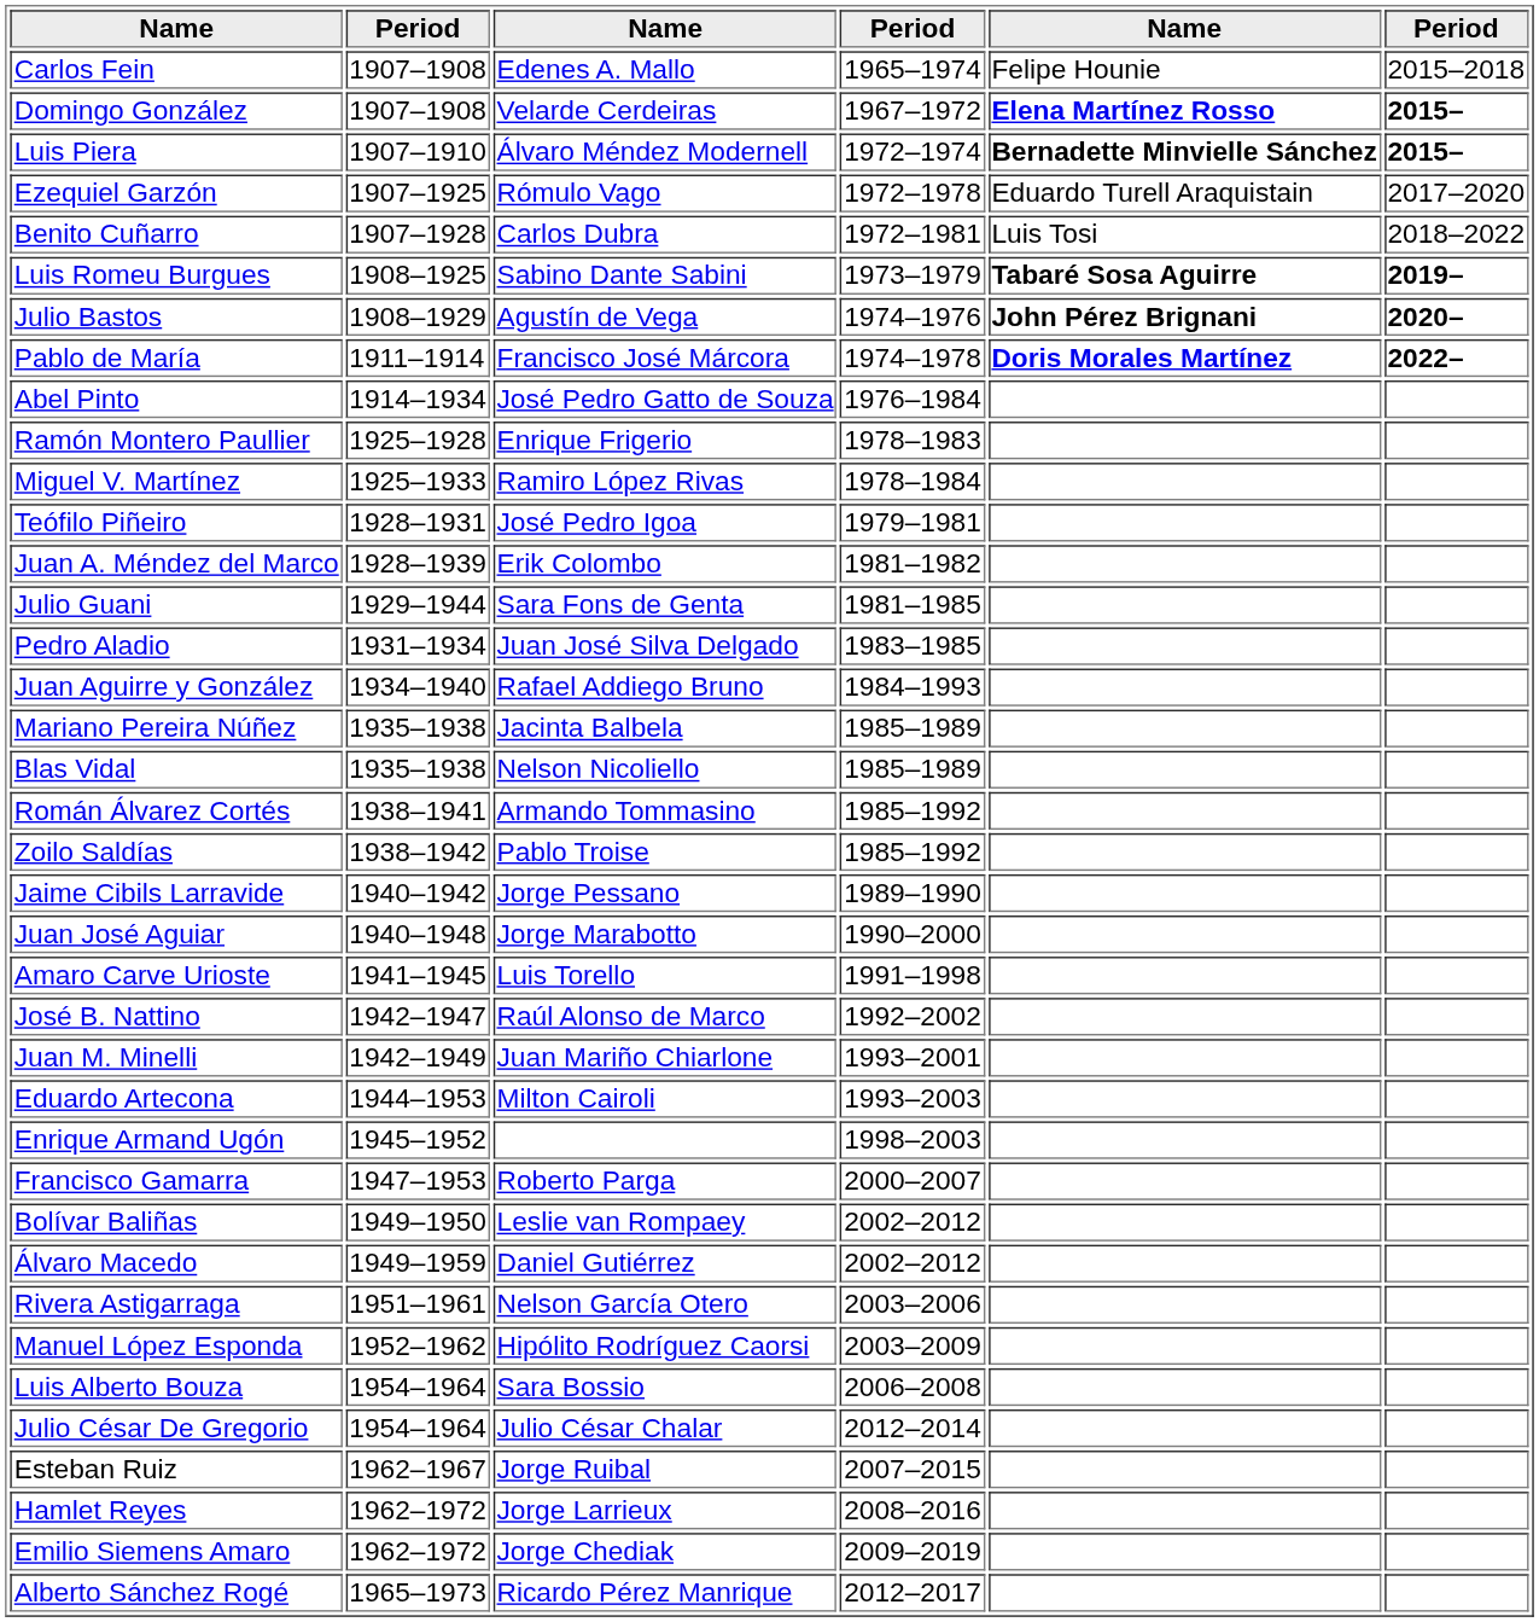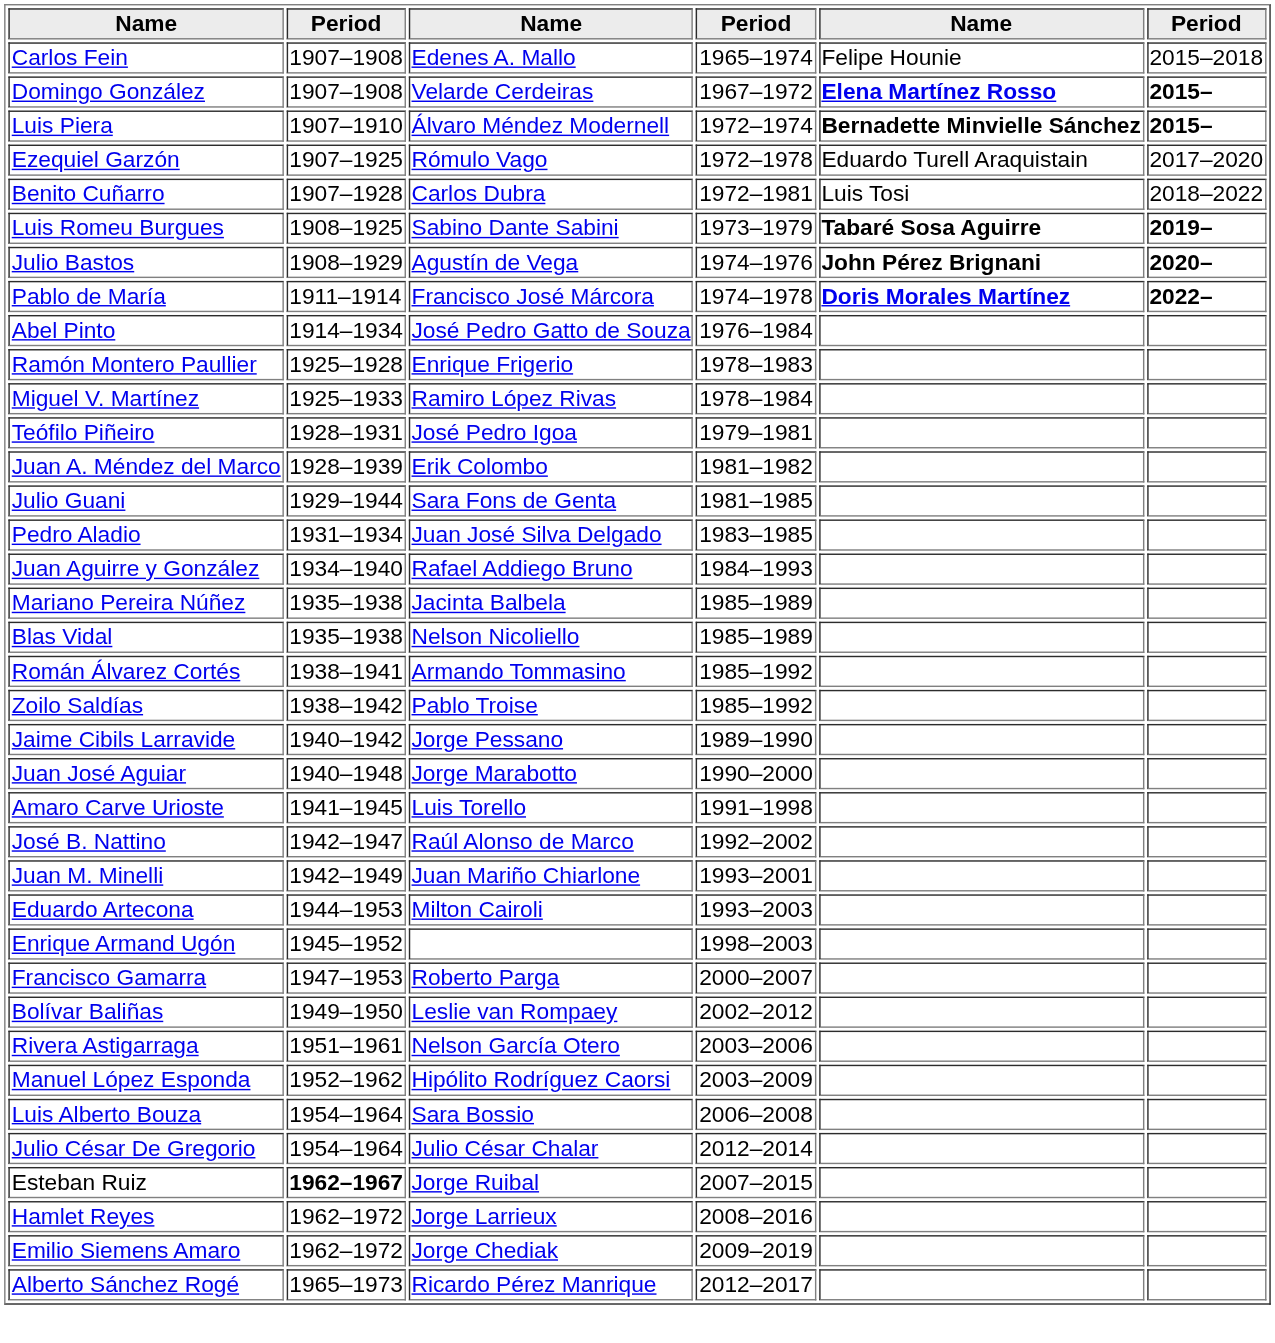 <table border="1" align="center">
 <tr bgcolor="#ececec">
 <th>Name</th>
 <th>Period</th>
 <th>Name</th>
 <th>Period</th>
 <th>Name</th>
 <th>Period</th>
 </tr>
 <tr>
 <td><a href='#'>Carlos Fein</a></td>
 <td>1907–1908</td>
 <td><a href='#'>Edenes A. Mallo</a></td>
 <td>1965–1974</td>
 <td>Felipe Hounie</td>
 <td>2015–2018</td>
 </tr>
 <tr>
 <td><a href='#'>Domingo González</a></td>
 <td>1907–1908</td>
 <td><a href='#'>Velarde Cerdeiras</a></td>
 <td>1967–1972</td>
 <td><strong><a href='#'>Elena Martínez Rosso</a></strong></td>
 <td><strong>2015–</strong></td>
 </tr>
 <tr>
 <td><a href='#'>Luis Piera</a></td>
 <td>1907–1910</td>
 <td><a href='#'>Álvaro Méndez Modernell</a></td>
 <td>1972–1974</td>
 <td><strong>Bernadette Minvielle Sánchez</strong></td>
 <td><strong>2015–</strong></td>
 </tr>
 <tr>
 <td><a href='#'>Ezequiel Garzón</a></td>
 <td>1907–1925</td>
 <td><a href='#'>Rómulo Vago</a></td>
 <td>1972–1978</td>
 <td>Eduardo Turell Araquistain</td>
 <td>2017–2020</td>
 </tr>
 <tr>
 <td><a href='#'>Benito Cuñarro</a></td>
 <td>1907–1928</td>
 <td><a href='#'>Carlos Dubra</a></td>
 <td>1972–1981</td>
 <td>Luis Tosi</td>
 <td>2018–2022</td>
 </tr>
 <tr>
 <td><a href='#'>Luis Romeu Burgues</a></td>
 <td>1908–1925</td>
 <td><a href='#'>Sabino Dante Sabini</a></td>
 <td>1973–1979</td>
 <td><strong>Tabaré Sosa Aguirre</strong></td>
 <td><strong>2019–</strong></td>
 </tr>
 <tr>
 <td><a href='#'>Julio Bastos</a></td>
 <td>1908–1929</td>
 <td><a href='#'>Agustín de Vega</a></td>
 <td>1974–1976</td>
 <td><strong>John Pérez Brignani</strong></td>
 <td><strong>2020–</strong></td>
 </tr>
 <tr>
 <td><a href='#'>Pablo de María</a></td>
 <td>1911–1914</td>
 <td><a href='#'>Francisco José Márcora</a></td>
 <td>1974–1978</td>
 <td><strong><a href='#'>Doris Morales Martínez</a></strong></td>
 <td><strong>2022–</strong></td>
 </tr>
 <tr>
 <td><a href='#'>Abel Pinto</a></td>
 <td>1914–1934</td>
 <td><a href='#'>José Pedro Gatto de Souza</a></td>
 <td>1976–1984</td>
 <td></td>
 <td></td>
 </tr>
 <tr>
 <td><a href='#'>Ramón Montero Paullier</a></td>
 <td>1925–1928</td>
 <td><a href='#'>Enrique Frigerio</a></td>
 <td>1978–1983</td>
 <td></td>
 <td></td>
 </tr>
 <tr>
 <td><a href='#'>Miguel V. Martínez</a></td>
 <td>1925–1933</td>
 <td><a href='#'>Ramiro López Rivas</a></td>
 <td>1978–1984</td>
 <td></td>
 <td></td>
 </tr>
 <tr>
 <td><a href='#'>Teófilo Piñeiro</a></td>
 <td>1928–1931</td>
 <td><a href='#'>José Pedro Igoa</a></td>
 <td>1979–1981</td>
 <td></td>
 <td></td>
 </tr>
 <tr>
 <td><a href='#'>Juan A. Méndez del Marco</a></td>
 <td>1928–1939</td>
 <td><a href='#'>Erik Colombo</a></td>
 <td>1981–1982</td>
 <td></td>
 <td></td>
 </tr>
 <tr>
 <td><a href='#'>Julio Guani</a></td>
 <td>1929–1944</td>
 <td><a href='#'>Sara Fons de Genta</a></td>
 <td>1981–1985</td>
 <td></td>
 <td></td>
 </tr>
 <tr>
 <td><a href='#'>Pedro Aladio</a></td>
 <td>1931–1934</td>
 <td><a href='#'>Juan José Silva Delgado</a></td>
 <td>1983–1985</td>
 <td></td>
 <td></td>
 </tr>
 <tr>
 <td><a href='#'>Juan Aguirre y González</a></td>
 <td>1934–1940</td>
 <td><a href='#'>Rafael Addiego Bruno</a></td>
 <td>1984–1993</td>
 <td></td>
 <td></td>
 </tr>
 <tr>
 <td><a href='#'>Mariano Pereira Núñez</a></td>
 <td>1935–1938</td>
 <td><a href='#'>Jacinta Balbela</a></td>
 <td>1985–1989</td>
 <td></td>
 <td></td>
 </tr>
 <tr>
 <td><a href='#'>Blas Vidal</a></td>
 <td>1935–1938</td>
 <td><a href='#'>Nelson Nicoliello</a></td>
 <td>1985–1989</td>
 <td></td>
 <td></td>
 </tr>
 <tr>
 <td><a href='#'>Román Álvarez Cortés</a></td>
 <td>1938–1941</td>
 <td><a href='#'>Armando Tommasino</a></td>
 <td>1985–1992</td>
 <td></td>
 <td></td>
 </tr>
 <tr>
 <td><a href='#'>Zoilo Saldías</a></td>
 <td>1938–1942</td>
 <td><a href='#'>Pablo Troise</a></td>
 <td>1985–1992</td>
 <td></td>
 <td></td>
 </tr>
 <tr>
 <td><a href='#'>Jaime Cibils Larravide</a></td>
 <td>1940–1942</td>
 <td><a href='#'>Jorge Pessano</a></td>
 <td>1989–1990</td>
 <td></td>
 <td></td>
 </tr>
 <tr>
 <td><a href='#'>Juan José Aguiar</a></td>
 <td>1940–1948</td>
 <td><a href='#'>Jorge Marabotto</a></td>
 <td>1990–2000</td>
 <td></td>
 <td></td>
 </tr>
 <tr>
 <td><a href='#'>Amaro Carve Urioste</a></td>
 <td>1941–1945</td>
 <td><a href='#'>Luis Torello</a></td>
 <td>1991–1998</td>
 <td></td>
 <td></td>
 </tr>
 <tr>
 <td><a href='#'>José B. Nattino</a></td>
 <td>1942–1947</td>
 <td><a href='#'>Raúl Alonso de Marco</a></td>
 <td>1992–2002</td>
 <td></td>
 <td></td>
 </tr>
 <tr>
 <td><a href='#'>Juan M. Minelli</a></td>
 <td>1942–1949</td>
 <td><a href='#'>Juan Mariño Chiarlone</a></td>
 <td>1993–2001</td>
 <td></td>
 <td></td>
 </tr>
 <tr>
 <td><a href='#'>Eduardo Artecona</a></td>
 <td>1944–1953</td>
 <td><a href='#'>Milton Cairoli</a></td>
 <td>1993–2003</td>
 <td></td>
 <td></td>
 </tr>
 <tr>
 <td><a href='#'>Enrique Armand Ugón</a></td>
 <td>1945–1952</td>
 <td></td>
 <td>1998–2003</td>
 <td></td>
 <td></td>
 </tr>
 <tr>
 <td><a href='#'>Francisco Gamarra</a></td>
 <td>1947–1953</td>
 <td><a href='#'>Roberto Parga</a></td>
 <td>2000–2007</td>
 <td></td>
 <td></td>
 </tr>
 <tr>
 <td><a href='#'>Bolívar Baliñas</a></td>
 <td>1949–1950</td>
 <td><a href='#'>Leslie van Rompaey</a></td>
 <td>2002–2012</td>
 <td></td>
 <td></td>
 </tr>
 <tr>
-<td><a href='#'>Álvaro Macedo</a></td>
-<td>1949–1959</td>
-<td><a href='#'>Daniel Gutiérrez</a></td>
-<td>2002–2012</td>
-<td></td>
-<td></td>
-</tr>
-<tr>
 <td><a href='#'>Rivera Astigarraga</a></td>
 <td>1951–1961</td>
 <td><a href='#'>Nelson García Otero</a></td>
 <td>2003–2006</td>
 <td></td>
 <td></td>
 </tr>
 <tr>
 <td><a href='#'>Manuel López Esponda</a></td>
 <td>1952–1962</td>
 <td><a href='#'>Hipólito Rodríguez Caorsi</a></td>
 <td>2003–2009</td>
 <td></td>
 <td></td>
 </tr>
 <tr>
 <td><a href='#'>Luis Alberto Bouza</a></td>
 <td>1954–1964</td>
 <td><a href='#'>Sara Bossio</a></td>
 <td>2006–2008</td>
 <td></td>
 <td></td>
 </tr>
 <tr>
 <td><a href='#'>Julio César De Gregorio</a></td>
 <td>1954–1964</td>
 <td><a href='#'>Julio César Chalar</a></td>
 <td>2012–2014</td>
 <td></td>
 <td></td>
 </tr>
 <tr>
 <td>Esteban Ruiz</td>
-<td>1962–1967</td>
+<td><strong>1962–1967</strong></td>
 <td><a href='#'>Jorge Ruibal</a></td>
 <td>2007–2015</td>
 <td></td>
 <td></td>
 </tr>
 <tr>
 <td><a href='#'>Hamlet Reyes</a></td>
 <td>1962–1972</td>
 <td><a href='#'>Jorge Larrieux</a></td>
 <td>2008–2016</td>
 <td></td>
 <td></td>
 </tr>
 <tr>
 <td><a href='#'>Emilio Siemens Amaro</a></td>
 <td>1962–1972</td>
 <td><a href='#'>Jorge Chediak</a></td>
 <td>2009–2019</td>
 <td></td>
 <td></td>
 </tr>
 <tr>
 <td><a href='#'>Alberto Sánchez Rogé</a></td>
 <td>1965–1973</td>
 <td><a href='#'>Ricardo Pérez Manrique</a></td>
 <td>2012–2017</td>
 <td></td>
 <td></td>
 </tr>
 </table>
